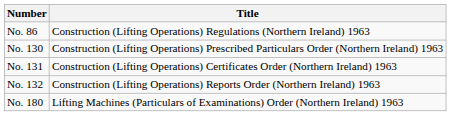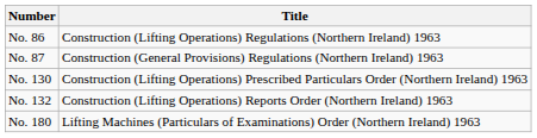 <table class="wikitable collapsible">
 <tr>
 <th>Number</th>
 <th>Title</th>
 </tr>
 <tr>
 <td>No. 86</td>
 <td>Construction (Lifting Operations) Regulations (Northern Ireland) 1963</td>
 </tr>
 <tr>
+<td>No. 87</td>
+<td>Construction (General Provisions) Regulations (Northern Ireland) 1963</td>
+</tr>
+<tr>
 <td>No. 130</td>
 <td>Construction (Lifting Operations) Prescribed Particulars Order (Northern Ireland) 1963</td>
-</tr>
-<tr>
-<td>No. 131</td>
-<td>Construction (Lifting Operations) Certificates Order (Northern Ireland) 1963</td>
 </tr>
 <tr>
 <td>No. 132</td>
 <td>Construction (Lifting Operations) Reports Order (Northern Ireland) 1963</td>
 </tr>
 <tr>
 <td>No. 180</td>
 <td>Lifting Machines (Particulars of Examinations) Order (Northern Ireland) 1963</td>
 </tr>
 </table>
